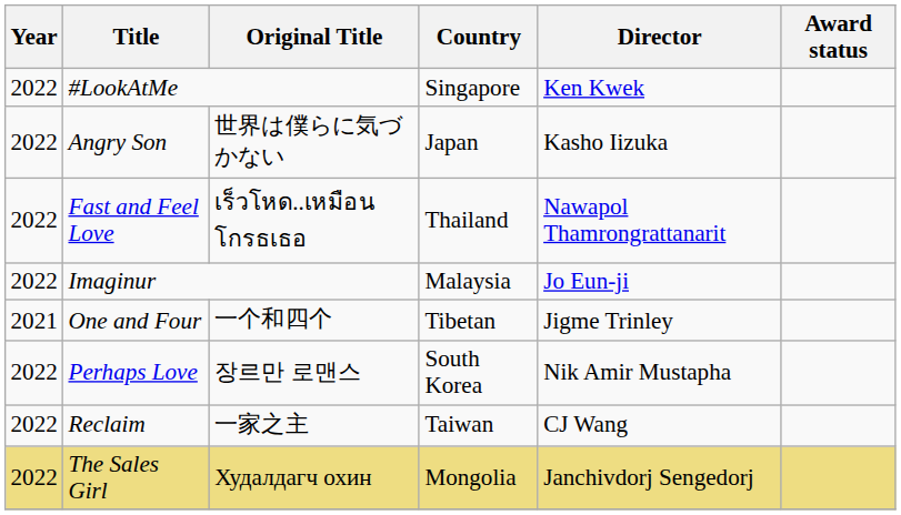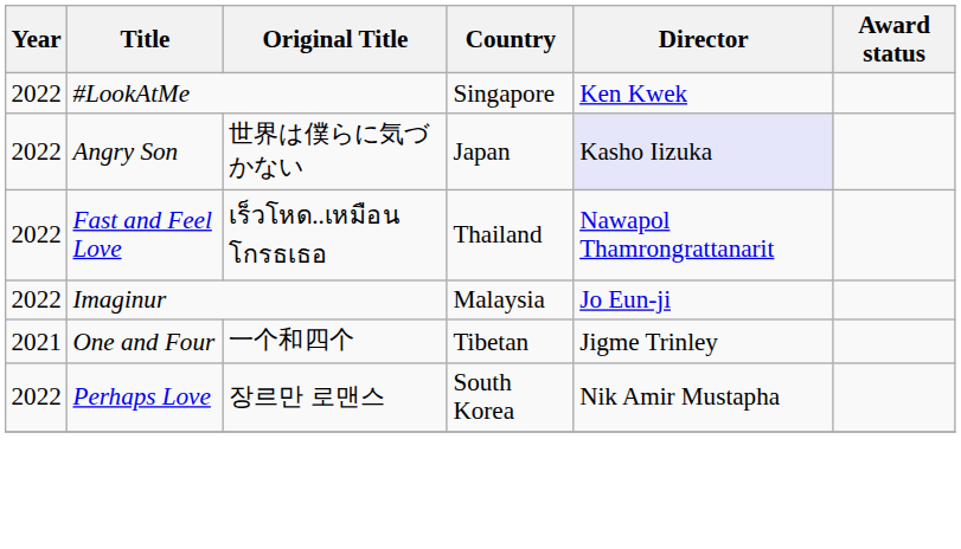 <table class="wikitable">
 <tr>
 <th>Year</th>
 <th>Title</th>
 <th>Original Title</th>
 <th>Country</th>
 <th>Director</th>
 <th>Award status</th>
 </tr>
 <tr>
 <td>2022</td>
 <td colspan=2><em>#LookAtMe</em></td>
 <td>Singapore</td>
 <td><a href='#'>Ken Kwek</a></td>
 <td></td>
 </tr>
 <tr>
 <td>2022</td>
 <td><em>Angry Son</em></td>
 <td>世界は僕らに気づかない</td>
 <td>Japan</td>
-<td>Kasho Iizuka</td>
+<td style="background: lavender;">Kasho Iizuka</td>
 <td></td>
 </tr>
 <tr>
 <td>2022</td>
 <td><em><a href='#'>Fast and Feel Love</a></em></td>
 <td>เร็วโหด..เหมือนโกรธเธอ</td>
 <td>Thailand</td>
 <td><a href='#'>Nawapol Thamrongrattanarit</a></td>
 <td></td>
 </tr>
 <tr>
 <td>2022</td>
 <td colspan=2><em>Imaginur</em></td>
 <td>Malaysia</td>
 <td><a href='#'>Jo Eun-ji</a></td>
 <td></td>
 </tr>
 <tr>
 <td>2021</td>
 <td><em>One and Four</em></td>
 <td>一个和四个</td>
 <td>Tibetan</td>
 <td>Jigme Trinley</td>
 <td></td>
 </tr>
 <tr>
 <td>2022</td>
 <td><em><a href='#'>Perhaps Love</a></em></td>
 <td>장르만 로맨스</td>
 <td>South Korea</td>
 <td>Nik Amir Mustapha</td>
 <td></td>
 </tr>
 <tr>
-<td>2022</td>
-<td><em>Reclaim</em></td>
-<td>一家之主</td>
-<td>Taiwan</td>
-<td>CJ Wang</td>
-<td></td>
-</tr>
-<tr style="background:#eedd82">
-<td>2022</td>
-<td><em>The Sales Girl</em></td>
-<td>Худалдагч охин</td>
-<td>Mongolia</td>
-<td>Janchivdorj Sengedorj</td>
-<td></td>
-</tr>
-<tr>
 </tr>
 </table>
